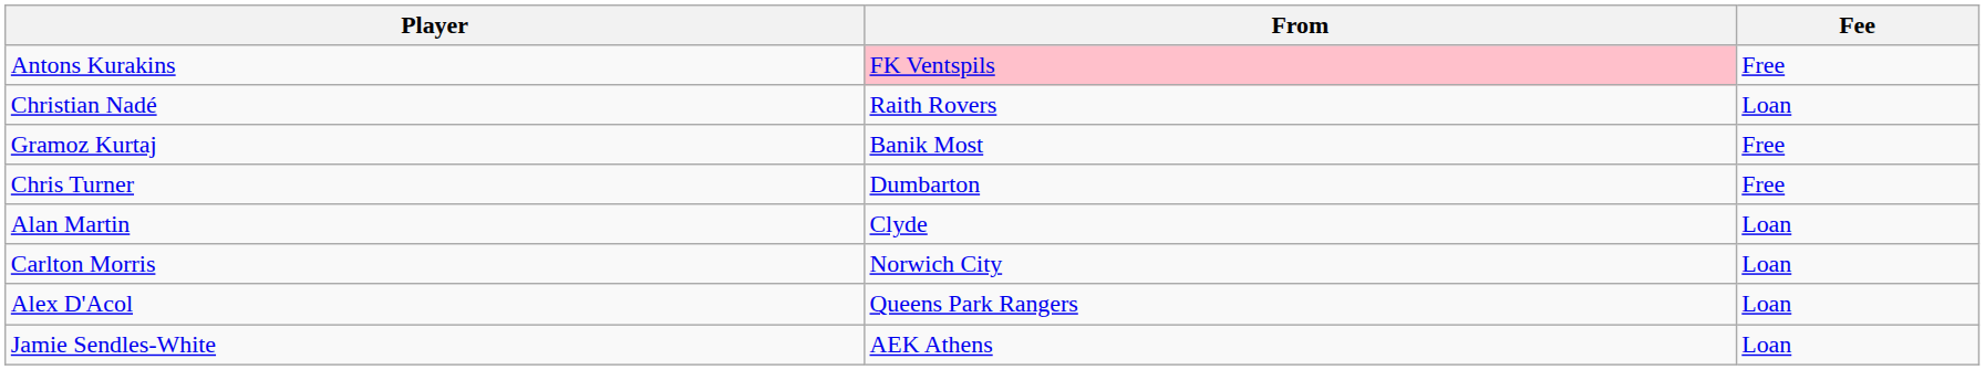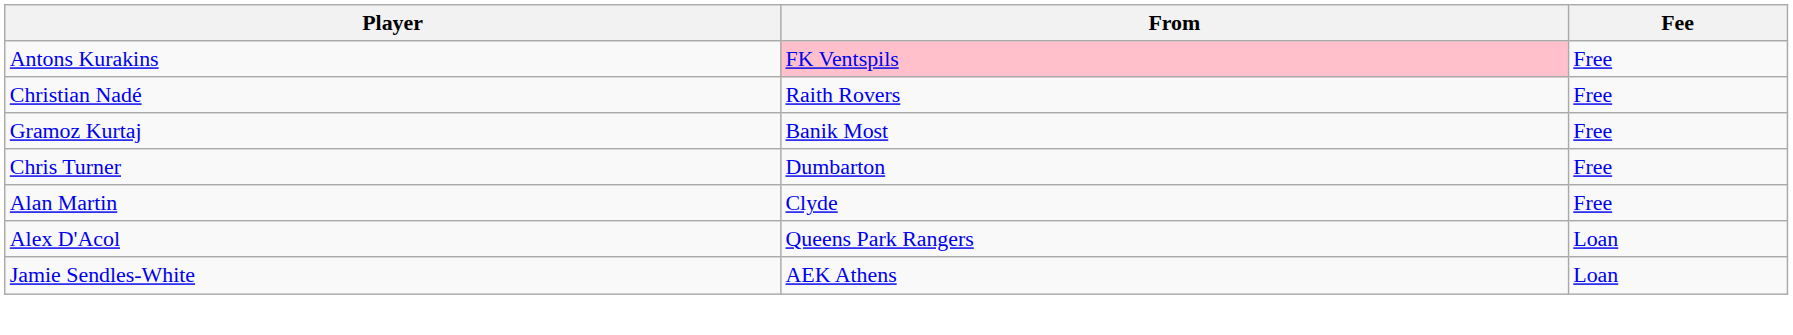 <table class="wikitable" style="text-align:center; font-size:95%;width:98%; text-align:left">
 <tr>
 <th>Player</th>
 <th>From</th>
 <th>Fee</th>
 </tr>
 <tr>
 <td> <a href='#'>Antons Kurakins</a></td>
 <td style="background: pink;"> <a href='#'>FK Ventspils</a></td>
 <td><a href='#'>Free</a></td>
 </tr>
 <tr>
 <td> <a href='#'>Christian Nadé</a></td>
 <td> <a href='#'>Raith Rovers</a></td>
-<td><a href='#'>Loan</a></td>
+<td><a href='#'>Free</a></td>
 </tr>
 <tr>
 <td> <a href='#'>Gramoz Kurtaj</a></td>
 <td> <a href='#'>Banik Most</a></td>
 <td><a href='#'>Free</a></td>
 </tr>
 <tr>
 <td> <a href='#'>Chris Turner</a></td>
 <td> <a href='#'>Dumbarton</a></td>
 <td><a href='#'>Free</a></td>
 </tr>
 <tr>
 <td> <a href='#'>Alan Martin</a></td>
 <td> <a href='#'>Clyde</a></td>
-<td><a href='#'>Loan</a></td>
-</tr>
-<tr>
-<td> <a href='#'>Carlton Morris</a></td>
-<td> <a href='#'>Norwich City</a></td>
-<td><a href='#'>Loan</a></td>
+<td><a href='#'>Free</a></td>
 </tr>
 <tr>
 <td> <a href='#'>Alex D'Acol</a></td>
 <td> <a href='#'>Queens Park Rangers</a></td>
 <td><a href='#'>Loan</a></td>
 </tr>
 <tr>
 <td> <a href='#'>Jamie Sendles-White</a></td>
 <td> <a href='#'>AEK Athens</a></td>
 <td><a href='#'>Loan</a></td>
 </tr>
 </table>
